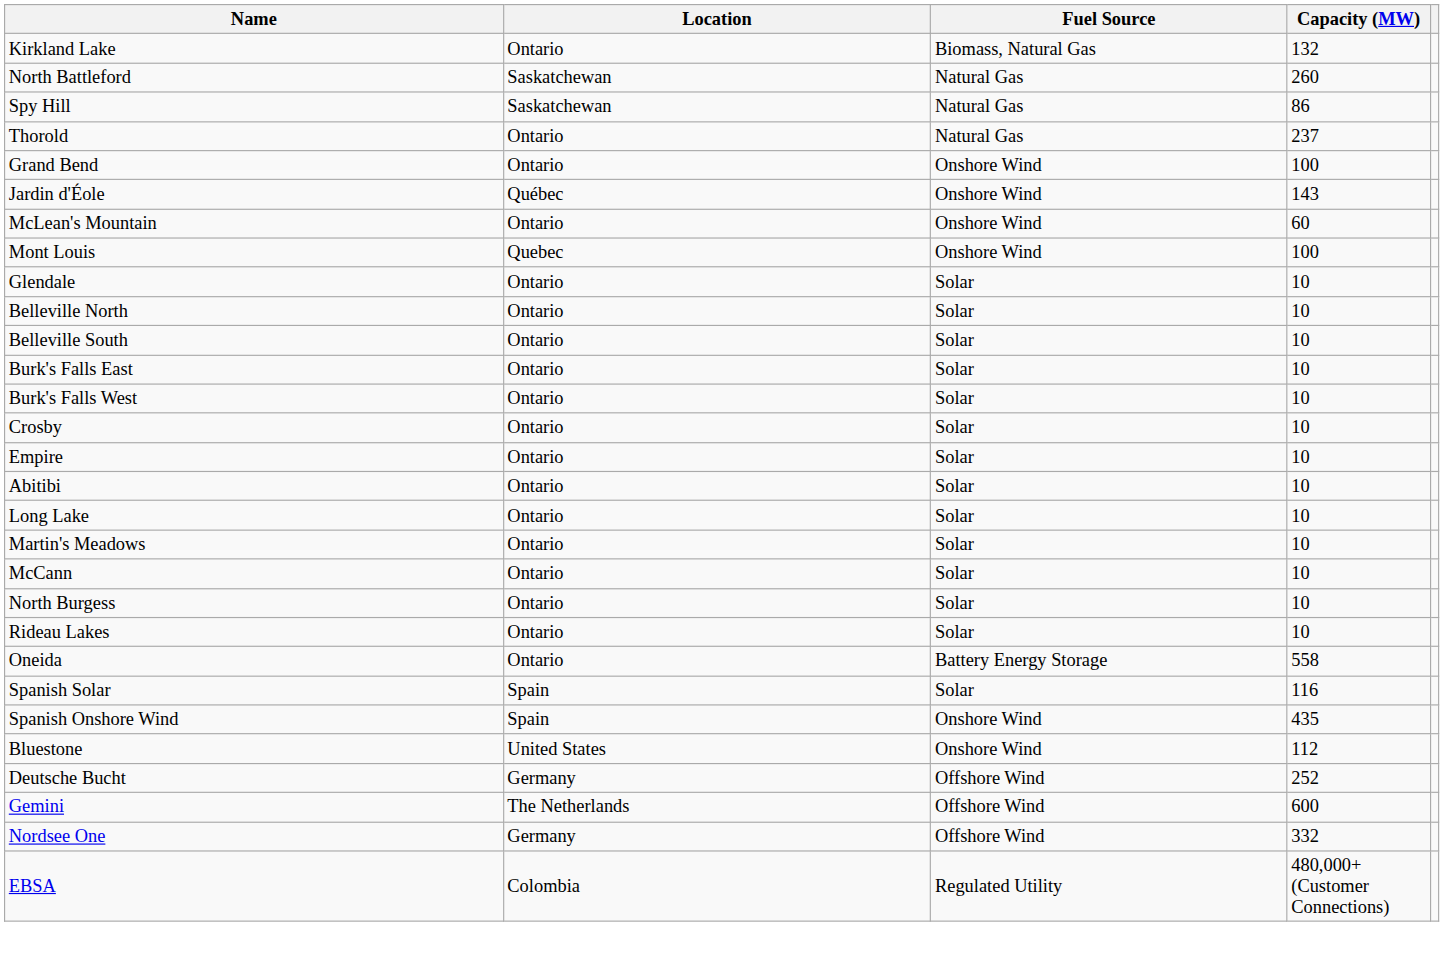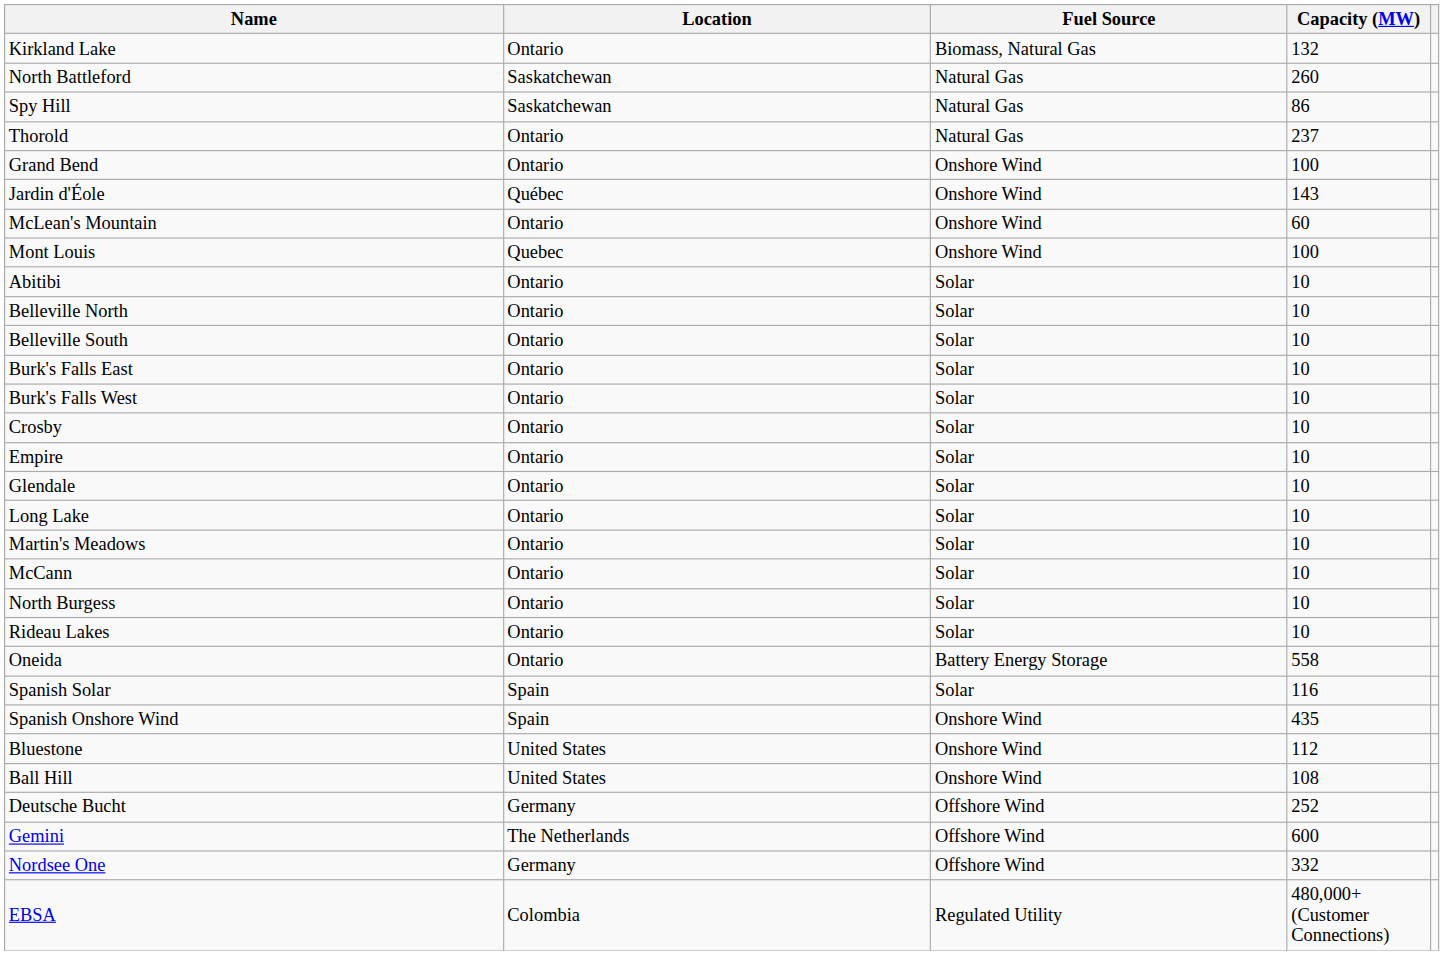 <table class="wikitable sortable">
 <tr>
 <th width="35%">Name</th>
 <th width="30%">Location</th>
 <th width="25%">Fuel Source</th>
 <th width="15%">Capacity (<a href='#'>MW</a>)</th>
 <th width="10%"></th>
 </tr>
 <tr>
 <td>Kirkland Lake</td>
 <td>Ontario</td>
 <td>Biomass, Natural Gas</td>
 <td>132</td>
 <td></td>
 </tr>
 <tr>
 <td>North Battleford</td>
 <td>Saskatchewan</td>
 <td>Natural Gas</td>
 <td>260</td>
 <td></td>
 </tr>
 <tr>
 <td>Spy Hill</td>
 <td>Saskatchewan</td>
 <td>Natural Gas</td>
 <td>86</td>
 <td></td>
 </tr>
 <tr>
 <td>Thorold</td>
 <td>Ontario</td>
 <td>Natural Gas</td>
 <td>237</td>
 <td></td>
 </tr>
 <tr>
 <td>Grand Bend</td>
 <td>Ontario</td>
 <td>Onshore Wind</td>
 <td>100</td>
 <td></td>
 </tr>
 <tr>
 <td>Jardin d'Éole</td>
 <td>Québec</td>
 <td>Onshore Wind</td>
 <td>143</td>
 <td></td>
 </tr>
 <tr>
 <td>McLean's Mountain</td>
 <td>Ontario</td>
 <td>Onshore Wind</td>
 <td>60</td>
 <td></td>
 </tr>
 <tr>
 <td>Mont Louis</td>
 <td>Quebec</td>
 <td>Onshore Wind</td>
 <td>100</td>
 <td></td>
 </tr>
 <tr>
-<td>Glendale</td>
+<td>Abitibi</td>
 <td>Ontario</td>
 <td>Solar</td>
 <td>10</td>
 <td></td>
 </tr>
 <tr>
 <td>Belleville North</td>
 <td>Ontario</td>
 <td>Solar</td>
 <td>10</td>
 <td></td>
 </tr>
 <tr>
 <td>Belleville South</td>
 <td>Ontario</td>
 <td>Solar</td>
 <td>10</td>
 <td></td>
 </tr>
 <tr>
 <td>Burk's Falls East</td>
 <td>Ontario</td>
 <td>Solar</td>
 <td>10</td>
 <td></td>
 </tr>
 <tr>
 <td>Burk's Falls West</td>
 <td>Ontario</td>
 <td>Solar</td>
 <td>10</td>
 <td></td>
 </tr>
 <tr>
 <td>Crosby</td>
 <td>Ontario</td>
 <td>Solar</td>
 <td>10</td>
 <td></td>
 </tr>
 <tr>
 <td>Empire</td>
 <td>Ontario</td>
 <td>Solar</td>
 <td>10</td>
 <td></td>
 </tr>
 <tr>
-<td>Abitibi</td>
+<td>Glendale</td>
 <td>Ontario</td>
 <td>Solar</td>
 <td>10</td>
 <td></td>
 </tr>
 <tr>
 <td>Long Lake</td>
 <td>Ontario</td>
 <td>Solar</td>
 <td>10</td>
 <td></td>
 </tr>
 <tr>
 <td>Martin's Meadows</td>
 <td>Ontario</td>
 <td>Solar</td>
 <td>10</td>
 <td></td>
 </tr>
 <tr>
 <td>McCann</td>
 <td>Ontario</td>
 <td>Solar</td>
 <td>10</td>
 <td></td>
 </tr>
 <tr>
 <td>North Burgess</td>
 <td>Ontario</td>
 <td>Solar</td>
 <td>10</td>
 <td></td>
 </tr>
 <tr>
 <td>Rideau Lakes</td>
 <td>Ontario</td>
 <td>Solar</td>
 <td>10</td>
 <td></td>
 </tr>
 <tr>
 <td>Oneida</td>
 <td>Ontario</td>
 <td>Battery Energy Storage</td>
 <td>558</td>
 <td></td>
 </tr>
 <tr>
 <td>Spanish Solar</td>
 <td>Spain</td>
 <td>Solar</td>
 <td>116</td>
 <td></td>
 </tr>
 <tr>
 <td>Spanish Onshore Wind</td>
 <td>Spain</td>
 <td>Onshore Wind</td>
 <td>435</td>
 <td></td>
 </tr>
 <tr>
 <td>Bluestone</td>
 <td>United States</td>
 <td>Onshore Wind</td>
 <td>112</td>
 <td></td>
 </tr>
 <tr>
+<td>Ball Hill</td>
+<td>United States</td>
+<td>Onshore Wind</td>
+<td>108</td>
+<td></td>
+</tr>
+<tr>
 <td>Deutsche Bucht</td>
 <td>Germany</td>
 <td>Offshore Wind</td>
 <td>252</td>
 <td></td>
 </tr>
 <tr>
 <td><a href='#'>Gemini</a></td>
 <td>The Netherlands</td>
 <td>Offshore Wind</td>
 <td>600</td>
 <td></td>
 </tr>
 <tr>
 <td><a href='#'>Nordsee One</a></td>
 <td>Germany</td>
 <td>Offshore Wind</td>
 <td>332</td>
 <td></td>
 </tr>
 <tr>
 <td><a href='#'>EBSA</a></td>
 <td>Colombia</td>
 <td>Regulated Utility</td>
 <td>480,000+ (Customer Connections)</td>
 <td></td>
 </tr>
 </table>
